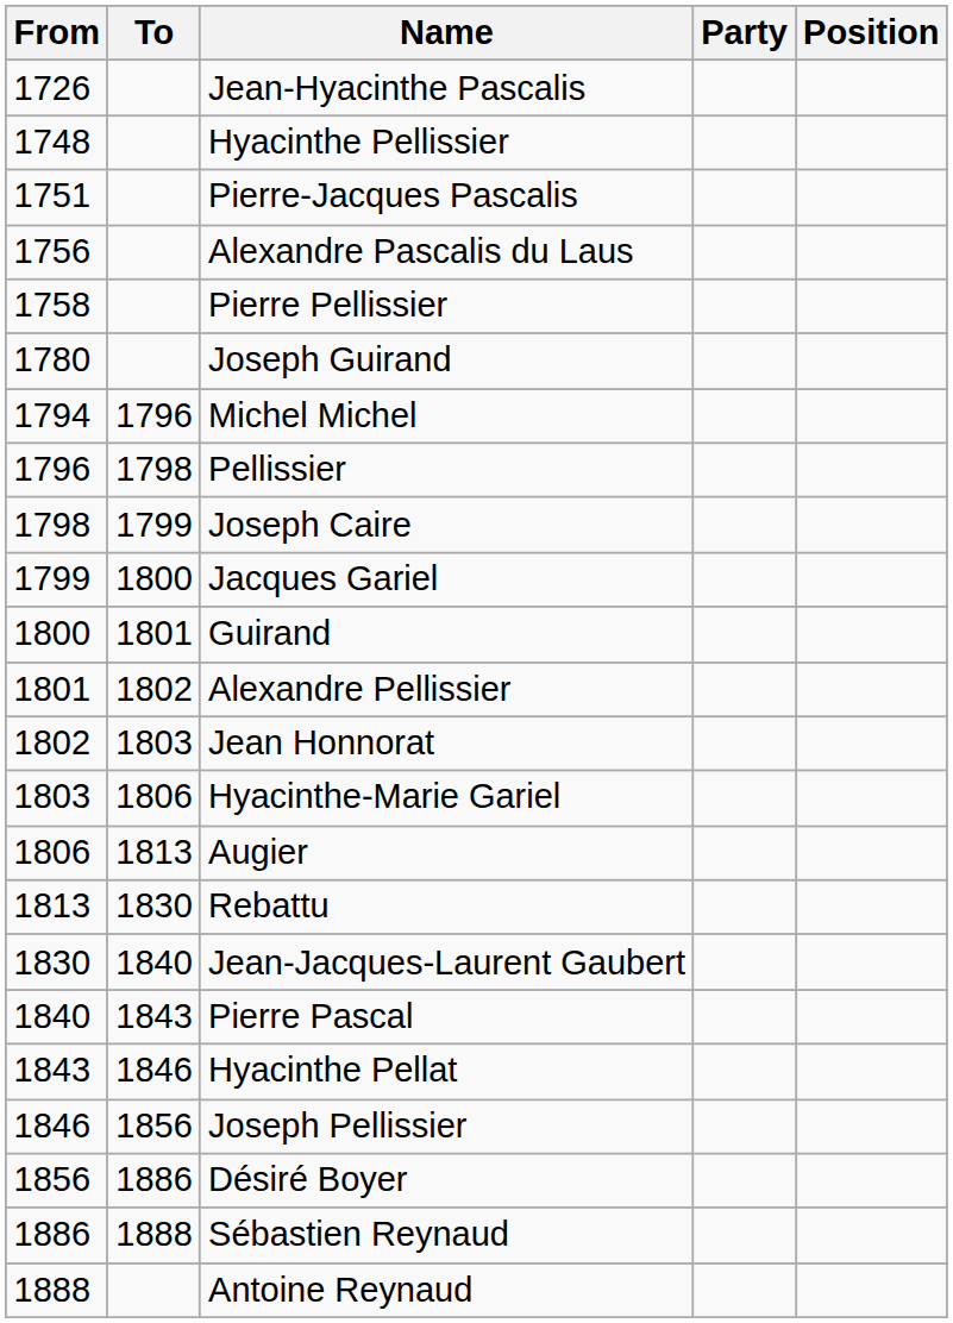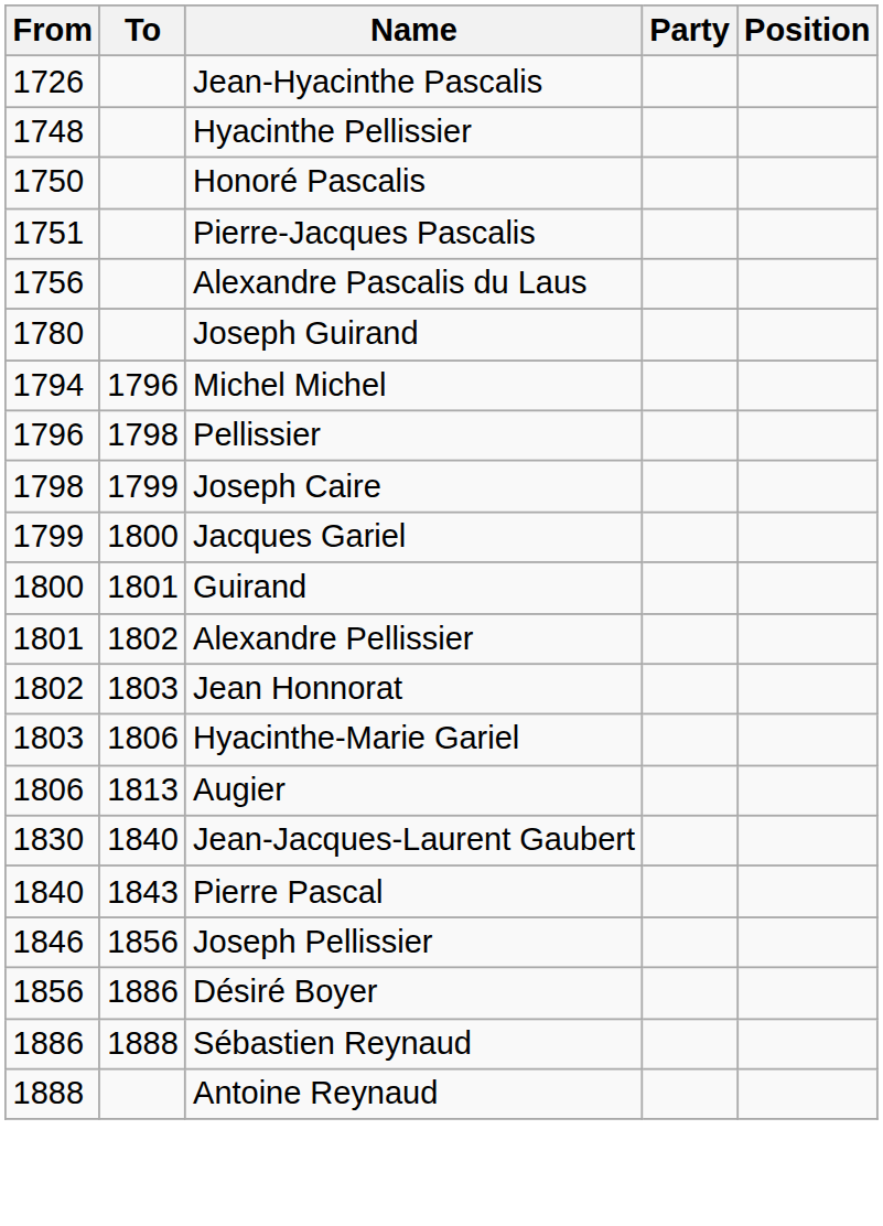 <table class="wikitable">
 <tr>
 <th>From</th>
 <th>To</th>
 <th>Name</th>
 <th>Party</th>
 <th>Position</th>
 </tr>
 <tr>
 <td>1726</td>
 <td></td>
 <td>Jean-Hyacinthe Pascalis</td>
 <td></td>
 <td></td>
 </tr>
 <tr>
 <td>1748</td>
 <td></td>
 <td>Hyacinthe Pellissier</td>
 <td></td>
 <td></td>
 </tr>
 <tr>
+<td>1750</td>
+<td></td>
+<td>Honoré Pascalis</td>
+<td></td>
+<td></td>
+</tr>
+<tr>
 <td>1751</td>
 <td></td>
 <td>Pierre-Jacques Pascalis</td>
 <td></td>
 <td></td>
 </tr>
 <tr>
 <td>1756</td>
 <td></td>
 <td>Alexandre Pascalis du Laus</td>
-<td></td>
-<td></td>
-</tr>
-<tr>
-<td>1758</td>
-<td></td>
-<td>Pierre Pellissier</td>
 <td></td>
 <td></td>
 </tr>
 <tr>
 <td>1780</td>
 <td></td>
 <td>Joseph Guirand</td>
 <td></td>
 <td></td>
 </tr>
 <tr>
 <td>1794</td>
 <td>1796</td>
 <td>Michel Michel</td>
 <td></td>
 <td></td>
 </tr>
 <tr>
 <td>1796</td>
 <td>1798</td>
 <td>Pellissier</td>
 <td></td>
 <td></td>
 </tr>
 <tr>
 <td>1798</td>
 <td>1799</td>
 <td>Joseph Caire</td>
 <td></td>
 <td></td>
 </tr>
 <tr>
 <td>1799</td>
 <td>1800</td>
 <td>Jacques Gariel</td>
 <td></td>
 <td></td>
 </tr>
 <tr>
 <td>1800</td>
 <td>1801</td>
 <td>Guirand</td>
 <td></td>
 <td></td>
 </tr>
 <tr>
 <td>1801</td>
 <td>1802</td>
 <td>Alexandre Pellissier</td>
 <td></td>
 <td></td>
 </tr>
 <tr>
 <td>1802</td>
 <td>1803</td>
 <td>Jean Honnorat</td>
 <td></td>
 <td></td>
 </tr>
 <tr>
 <td>1803</td>
 <td>1806</td>
 <td>Hyacinthe-Marie Gariel</td>
 <td></td>
 <td></td>
 </tr>
 <tr>
 <td>1806</td>
 <td>1813</td>
 <td>Augier</td>
 <td></td>
 <td></td>
 </tr>
 <tr>
-<td>1813</td>
-<td>1830</td>
-<td>Rebattu</td>
-<td></td>
-<td></td>
-</tr>
-<tr>
 <td>1830</td>
 <td>1840</td>
 <td>Jean-Jacques-Laurent Gaubert</td>
 <td></td>
 <td></td>
 </tr>
 <tr>
 <td>1840</td>
 <td>1843</td>
 <td>Pierre Pascal</td>
-<td></td>
-<td></td>
-</tr>
-<tr>
-<td>1843</td>
-<td>1846</td>
-<td>Hyacinthe Pellat</td>
 <td></td>
 <td></td>
 </tr>
 <tr>
 <td>1846</td>
 <td>1856</td>
 <td>Joseph Pellissier</td>
 <td></td>
 <td></td>
 </tr>
 <tr>
 <td>1856</td>
 <td>1886</td>
 <td>Désiré Boyer</td>
 <td></td>
 <td></td>
 </tr>
 <tr>
 <td>1886</td>
 <td>1888</td>
 <td>Sébastien Reynaud</td>
 <td></td>
 <td></td>
 </tr>
 <tr>
 <td>1888</td>
 <td></td>
 <td>Antoine Reynaud</td>
 <td></td>
 <td></td>
 </tr>
 </table>
